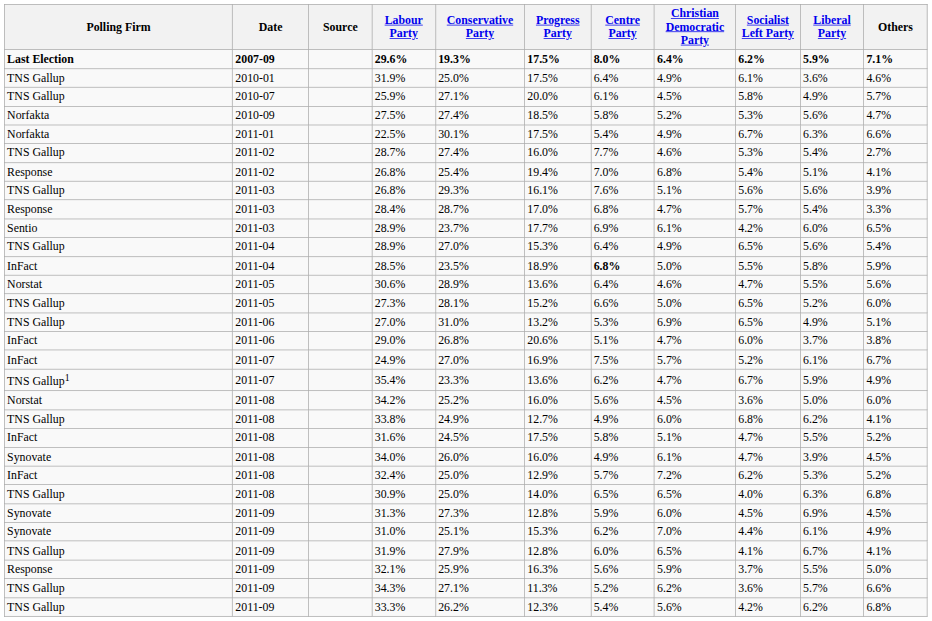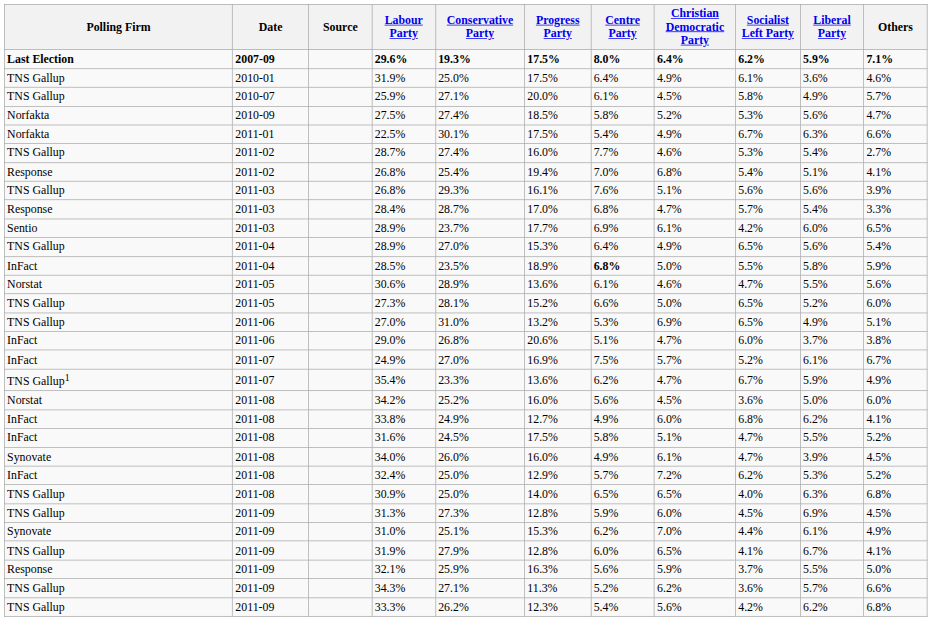 <table class="wikitable sortable">
 <tr style="background:#e9e9e9;">
 <th width=18%>Polling Firm</th>
 <th width=6%>Date</th>
 <th width=5%>Source</th>
 <th width=5%><strong><a href='#'>Labour Party</a></strong></th>
 <th width=5%><strong><a href='#'>Conservative Party</a></strong></th>
 <th width=5%><strong><a href='#'>Progress Party</a></strong></th>
 <th width=5%><strong><a href='#'>Centre Party</a></strong></th>
 <th width=5%><strong><a href='#'>Christian Democratic Party</a></strong></th>
 <th width=5%><strong><a href='#'>Socialist Left Party</a></strong></th>
 <th width=5%><strong><a href='#'>Liberal Party</a></strong></th>
 <th width=5%>Others</th>
 </tr>
 <tr>
 <td><strong>Last Election</strong></td>
 <td><strong>2007-09</strong></td>
 <td></td>
 <td><strong>29.6%</strong></td>
 <td><strong>19.3%</strong></td>
 <td><strong>17.5%</strong></td>
 <td><strong>8.0%</strong></td>
 <td><strong>6.4%</strong></td>
 <td><strong>6.2%</strong></td>
 <td><strong>5.9%</strong></td>
 <td><strong>7.1%</strong></td>
 </tr>
 <tr>
 <td>TNS Gallup</td>
 <td>2010-01</td>
 <td></td>
 <td>31.9%</td>
 <td>25.0%</td>
 <td>17.5%</td>
 <td>6.4%</td>
 <td>4.9%</td>
 <td>6.1%</td>
 <td>3.6%</td>
 <td>4.6%</td>
 </tr>
 <tr>
 <td>TNS Gallup</td>
 <td>2010-07</td>
 <td></td>
 <td>25.9%</td>
 <td>27.1%</td>
 <td>20.0%</td>
 <td>6.1%</td>
 <td>4.5%</td>
 <td>5.8%</td>
 <td>4.9%</td>
 <td>5.7%</td>
 </tr>
 <tr>
 <td>Norfakta</td>
 <td>2010-09</td>
 <td></td>
 <td>27.5%</td>
 <td>27.4%</td>
 <td>18.5%</td>
 <td>5.8%</td>
 <td>5.2%</td>
 <td>5.3%</td>
 <td>5.6%</td>
 <td>4.7%</td>
 </tr>
 <tr>
 <td>Norfakta</td>
 <td>2011-01</td>
 <td></td>
 <td>22.5%</td>
 <td>30.1%</td>
 <td>17.5%</td>
 <td>5.4%</td>
 <td>4.9%</td>
 <td>6.7%</td>
 <td>6.3%</td>
 <td>6.6%</td>
 </tr>
 <tr>
 <td>TNS Gallup</td>
 <td>2011-02</td>
 <td></td>
 <td>28.7%</td>
 <td>27.4%</td>
 <td>16.0%</td>
 <td>7.7%</td>
 <td>4.6%</td>
 <td>5.3%</td>
 <td>5.4%</td>
 <td>2.7%</td>
 </tr>
 <tr>
 <td>Response</td>
 <td>2011-02</td>
 <td></td>
 <td>26.8%</td>
 <td>25.4%</td>
 <td>19.4%</td>
 <td>7.0%</td>
 <td>6.8%</td>
 <td>5.4%</td>
 <td>5.1%</td>
 <td>4.1%</td>
 </tr>
 <tr>
 <td>TNS Gallup</td>
 <td>2011-03</td>
 <td></td>
 <td>26.8%</td>
 <td>29.3%</td>
 <td>16.1%</td>
 <td>7.6%</td>
 <td>5.1%</td>
 <td>5.6%</td>
 <td>5.6%</td>
 <td>3.9%</td>
 </tr>
 <tr>
 <td>Response</td>
 <td>2011-03</td>
 <td></td>
 <td>28.4%</td>
 <td>28.7%</td>
 <td>17.0%</td>
 <td>6.8%</td>
 <td>4.7%</td>
 <td>5.7%</td>
 <td>5.4%</td>
 <td>3.3%</td>
 </tr>
 <tr>
 <td>Sentio</td>
 <td>2011-03</td>
 <td></td>
 <td>28.9%</td>
 <td>23.7%</td>
 <td>17.7%</td>
 <td>6.9%</td>
 <td>6.1%</td>
 <td>4.2%</td>
 <td>6.0%</td>
 <td>6.5%</td>
 </tr>
 <tr>
 <td>TNS Gallup</td>
 <td>2011-04</td>
 <td></td>
 <td>28.9%</td>
 <td>27.0%</td>
 <td>15.3%</td>
 <td>6.4%</td>
 <td>4.9%</td>
 <td>6.5%</td>
 <td>5.6%</td>
 <td>5.4%</td>
 </tr>
 <tr>
 <td>InFact</td>
 <td>2011-04</td>
 <td></td>
 <td>28.5%</td>
 <td>23.5%</td>
 <td>18.9%</td>
 <td><strong>6.8%</strong></td>
 <td>5.0%</td>
 <td>5.5%</td>
 <td>5.8%</td>
 <td>5.9%</td>
 </tr>
 <tr>
 <td>Norstat</td>
 <td>2011-05</td>
 <td></td>
 <td>30.6%</td>
 <td>28.9%</td>
 <td>13.6%</td>
-<td>6.4%</td>
+<td>6.1%</td>
 <td>4.6%</td>
 <td>4.7%</td>
 <td>5.5%</td>
 <td>5.6%</td>
 </tr>
 <tr>
 <td>TNS Gallup</td>
 <td>2011-05</td>
 <td></td>
 <td>27.3%</td>
 <td>28.1%</td>
 <td>15.2%</td>
 <td>6.6%</td>
 <td>5.0%</td>
 <td>6.5%</td>
 <td>5.2%</td>
 <td>6.0%</td>
 </tr>
 <tr>
 <td>TNS Gallup</td>
 <td>2011-06</td>
 <td></td>
 <td>27.0%</td>
 <td>31.0%</td>
 <td>13.2%</td>
 <td>5.3%</td>
 <td>6.9%</td>
 <td>6.5%</td>
 <td>4.9%</td>
 <td>5.1%</td>
 </tr>
 <tr>
 <td>InFact</td>
 <td>2011-06</td>
 <td></td>
 <td>29.0%</td>
 <td>26.8%</td>
 <td>20.6%</td>
 <td>5.1%</td>
 <td>4.7%</td>
 <td>6.0%</td>
 <td>3.7%</td>
 <td>3.8%</td>
 </tr>
 <tr>
 <td>InFact</td>
 <td>2011-07</td>
 <td></td>
 <td>24.9%</td>
 <td>27.0%</td>
 <td>16.9%</td>
 <td>7.5%</td>
 <td>5.7%</td>
 <td>5.2%</td>
 <td>6.1%</td>
 <td>6.7%</td>
 </tr>
 <tr>
 <td>TNS Gallup<sup>1</sup></td>
 <td>2011-07</td>
 <td></td>
 <td>35.4%</td>
 <td>23.3%</td>
 <td>13.6%</td>
 <td>6.2%</td>
 <td>4.7%</td>
 <td>6.7%</td>
 <td>5.9%</td>
 <td>4.9%</td>
 </tr>
 <tr>
 <td>Norstat</td>
 <td>2011-08</td>
 <td></td>
 <td>34.2%</td>
 <td>25.2%</td>
 <td>16.0%</td>
 <td>5.6%</td>
 <td>4.5%</td>
 <td>3.6%</td>
 <td>5.0%</td>
 <td>6.0%</td>
 </tr>
 <tr>
-<td>TNS Gallup</td>
+<td>InFact</td>
 <td>2011-08</td>
 <td></td>
 <td>33.8%</td>
 <td>24.9%</td>
 <td>12.7%</td>
 <td>4.9%</td>
 <td>6.0%</td>
 <td>6.8%</td>
 <td>6.2%</td>
 <td>4.1%</td>
 </tr>
 <tr>
 <td>InFact</td>
 <td>2011-08</td>
 <td></td>
 <td>31.6%</td>
 <td>24.5%</td>
 <td>17.5%</td>
 <td>5.8%</td>
 <td>5.1%</td>
 <td>4.7%</td>
 <td>5.5%</td>
 <td>5.2%</td>
 </tr>
 <tr>
 <td>Synovate</td>
 <td>2011-08</td>
 <td></td>
 <td>34.0%</td>
 <td>26.0%</td>
 <td>16.0%</td>
 <td>4.9%</td>
 <td>6.1%</td>
 <td>4.7%</td>
 <td>3.9%</td>
 <td>4.5%</td>
 </tr>
 <tr>
 <td>InFact</td>
 <td>2011-08</td>
 <td></td>
 <td>32.4%</td>
 <td>25.0%</td>
 <td>12.9%</td>
 <td>5.7%</td>
 <td>7.2%</td>
 <td>6.2%</td>
 <td>5.3%</td>
 <td>5.2%</td>
 </tr>
 <tr>
 <td>TNS Gallup</td>
 <td>2011-08</td>
 <td></td>
 <td>30.9%</td>
 <td>25.0%</td>
 <td>14.0%</td>
 <td>6.5%</td>
 <td>6.5%</td>
 <td>4.0%</td>
 <td>6.3%</td>
 <td>6.8%</td>
 </tr>
 <tr>
-<td>Synovate</td>
+<td>TNS Gallup</td>
 <td>2011-09</td>
 <td></td>
 <td>31.3%</td>
 <td>27.3%</td>
 <td>12.8%</td>
 <td>5.9%</td>
 <td>6.0%</td>
 <td>4.5%</td>
 <td>6.9%</td>
 <td>4.5%</td>
 </tr>
 <tr>
 <td>Synovate</td>
 <td>2011-09</td>
 <td></td>
 <td>31.0%</td>
 <td>25.1%</td>
 <td>15.3%</td>
 <td>6.2%</td>
 <td>7.0%</td>
 <td>4.4%</td>
 <td>6.1%</td>
 <td>4.9%</td>
 </tr>
 <tr>
 <td>TNS Gallup</td>
 <td>2011-09</td>
 <td></td>
 <td>31.9%</td>
 <td>27.9%</td>
 <td>12.8%</td>
 <td>6.0%</td>
 <td>6.5%</td>
 <td>4.1%</td>
 <td>6.7%</td>
 <td>4.1%</td>
 </tr>
 <tr>
 <td>Response</td>
 <td>2011-09</td>
 <td></td>
 <td>32.1%</td>
 <td>25.9%</td>
 <td>16.3%</td>
 <td>5.6%</td>
 <td>5.9%</td>
 <td>3.7%</td>
 <td>5.5%</td>
 <td>5.0%</td>
 </tr>
 <tr>
 <td>TNS Gallup</td>
 <td>2011-09</td>
 <td></td>
 <td>34.3%</td>
 <td>27.1%</td>
 <td>11.3%</td>
 <td>5.2%</td>
 <td>6.2%</td>
 <td>3.6%</td>
 <td>5.7%</td>
 <td>6.6%</td>
 </tr>
 <tr>
 <td>TNS Gallup</td>
 <td>2011-09</td>
 <td></td>
 <td>33.3%</td>
 <td>26.2%</td>
 <td>12.3%</td>
 <td>5.4%</td>
 <td>5.6%</td>
 <td>4.2%</td>
 <td>6.2%</td>
 <td>6.8%</td>
 </tr>
 </table>
